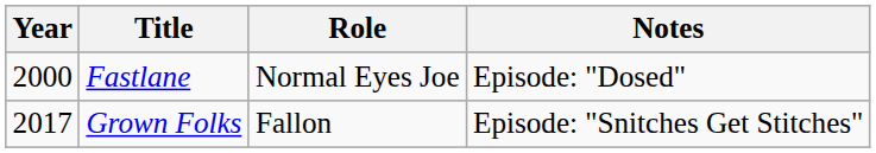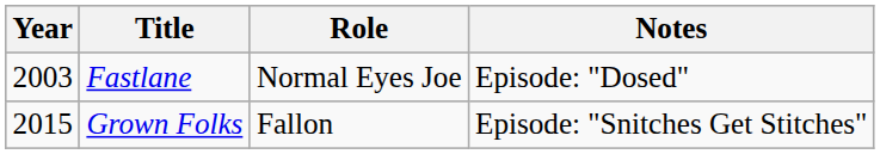 <table class="wikitable plainrowheaders sortable" style="margin-right: 0;">
 <tr>
 <th>Year</th>
 <th>Title</th>
 <th>Role</th>
 <th>Notes</th>
 </tr>
 <tr>
-<td>2000</td>
+<td>2003</td>
 <td><em><a href='#'>Fastlane</a></em></td>
 <td>Normal Eyes Joe</td>
 <td>Episode: "Dosed"</td>
 </tr>
 <tr>
-<td>2017</td>
+<td>2015</td>
 <td><em><a href='#'>Grown Folks</a></em></td>
 <td>Fallon</td>
 <td>Episode: "Snitches Get Stitches"</td>
 </tr>
 </table>
